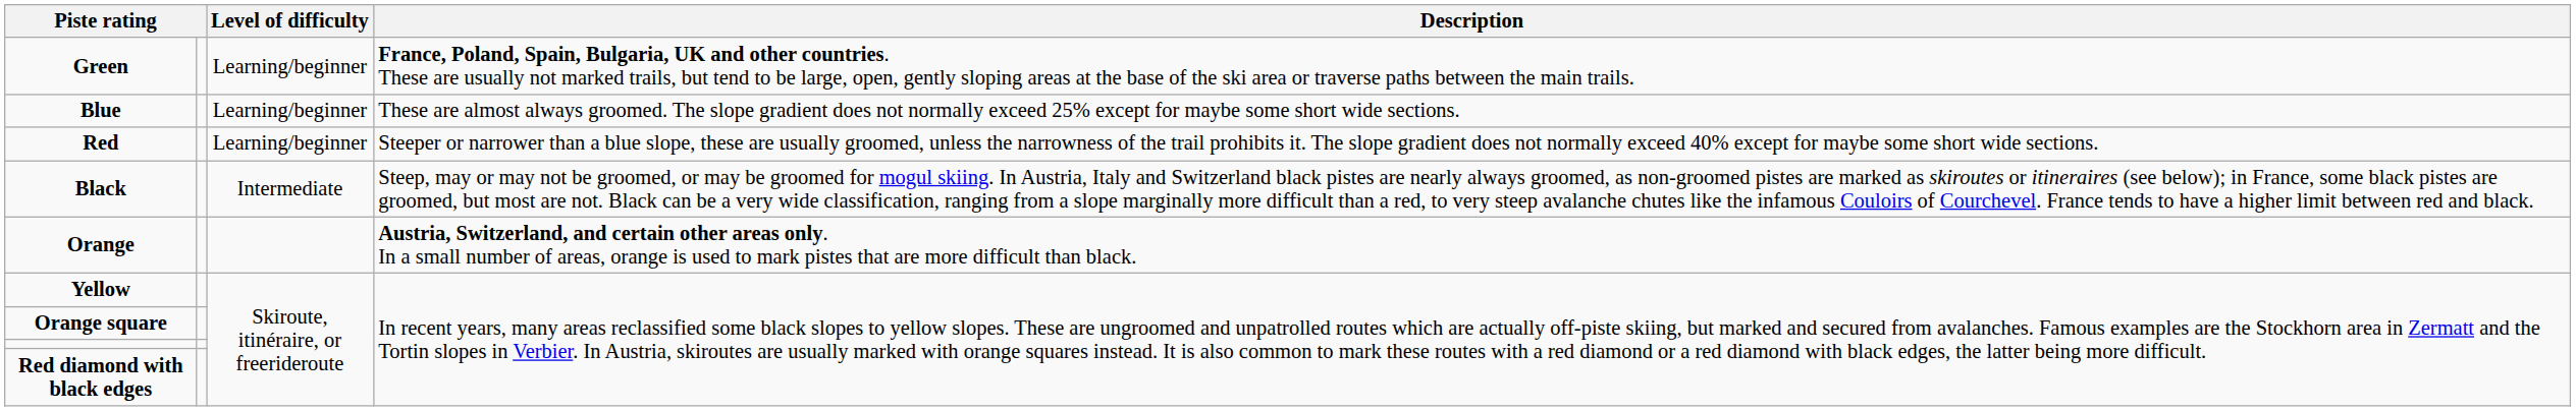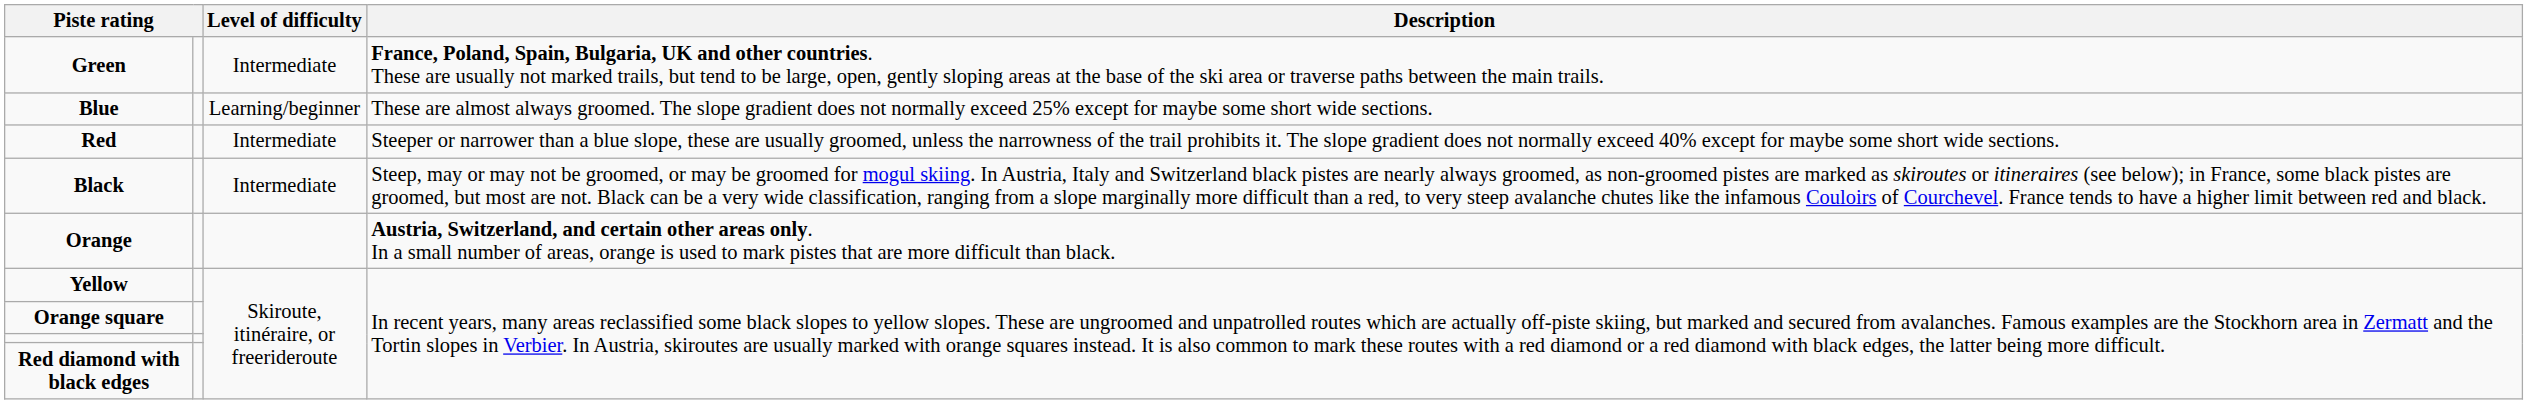 <table class="wikitable" style="text-align:center;clear:both">
 <tr>
 <th colspan="2">Piste rating</th>
 <th>Level of difficulty</th>
 <th>Description</th>
 </tr>
 <tr>
 <td><strong>Green</strong></td>
 <td></td>
-<td>Learning/beginner</td>
+<td>Intermediate</td>
 <td style="text-align:left;"><strong>France, Poland, Spain, Bulgaria, UK and other countries</strong>.<br>These are usually not marked trails, but tend to be large, open, gently sloping areas at the base of the ski area or traverse paths between the main trails.</td>
 </tr>
 <tr>
 <td><strong>Blue</strong></td>
 <td></td>
 <td>Learning/beginner</td>
 <td style="text-align:left;">These are almost always groomed. The slope gradient does not normally exceed 25% except for maybe some short wide sections.</td>
 </tr>
 <tr>
 <td><strong>Red</strong></td>
 <td></td>
-<td>Learning/beginner</td>
+<td>Intermediate</td>
 <td style="text-align:left;">Steeper or narrower than a blue slope, these are usually groomed, unless the narrowness of the trail prohibits it. The slope gradient does not normally exceed 40% except for maybe some short wide sections.</td>
 </tr>
 <tr>
 <td><strong>Black</strong></td>
 <td></td>
 <td>Intermediate</td>
 <td style="text-align:left;">Steep, may or may not be groomed, or may be groomed for <a href='#'>mogul skiing</a>. In Austria, Italy and Switzerland black pistes are nearly always groomed, as non-groomed pistes are marked as <em>skiroutes</em> or <em>itineraires</em> (see below); in France, some black pistes are groomed, but most are not. Black can be a very wide classification, ranging from a slope marginally more difficult than a red, to very steep avalanche chutes like the infamous <a href='#'>Couloirs</a> of <a href='#'>Courchevel</a>. France tends to have a higher limit between red and black.</td>
 </tr>
 <tr>
 <td><strong>Orange</strong></td>
 <td></td>
 <td></td>
 <td style="text-align:left;"><strong>Austria, Switzerland, and certain other areas only</strong>.<br>In a small number of areas, orange is used to mark pistes that are more difficult than black.</td>
 </tr>
 <tr>
 <td><strong>Yellow</strong></td>
 <td></td>
 <td rowspan="4">Skiroute,<br>itinéraire, or<br>freerideroute</td>
 <td rowspan="4" style="text-align:left;">In recent years, many areas reclassified some black slopes to yellow slopes. These are ungroomed and unpatrolled routes which are actually off-piste skiing, but marked and secured from avalanches. Famous examples are the Stockhorn area in <a href='#'>Zermatt</a> and the Tortin slopes in <a href='#'>Verbier</a>. In Austria, skiroutes are usually marked with orange squares instead. It is also common to mark these routes with a red diamond or a red diamond with black edges, the latter being more difficult.</td>
 </tr>
 <tr>
 <td><strong>Orange square</strong></td>
 <td></td>
 </tr>
 <tr>
 <td></td>
 <td></td>
 </tr>
 <tr>
 <td><strong>Red diamond with black edges</strong></td>
 <td></td>
 </tr>
 </table>
